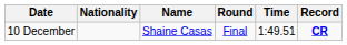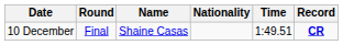 <table class="wikitable" style=text-align:center>
 <tr>
 <th>Date</th>
+<th>Round</th>
+<th>Name</th>
 <th>Nationality</th>
-<th>Name</th>
-<th>Round</th>
 <th>Time</th>
 <th>Record</th>
 </tr>
 <tr>
 <td>10 December</td>
+<td><a href='#'>Final</a></td>
+<td align=left><a href='#'>Shaine Casas</a></td>
 <td align=left></td>
-<td align=left><a href='#'>Shaine Casas</a></td>
-<td><a href='#'>Final</a></td>
 <td>1:49.51</td>
 <td><strong><a href='#'>CR</a></strong></td>
 </tr>
 </table>
